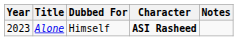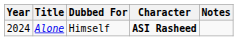 <table class="wikitable">
 <tr>
 <th>Year</th>
 <th>Title</th>
 <th>Dubbed For</th>
 <th>Character</th>
 <th>Notes</th>
 </tr>
 <tr>
-<td>2023</td>
+<td>2024</td>
 <td><em><a href='#'>Alone</a></em></td>
 <td>Himself</td>
 <td><strong>ASI Rasheed</strong></td>
 <td></td>
 </tr>
 </table>
